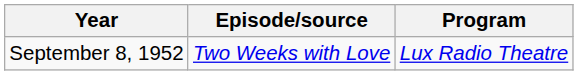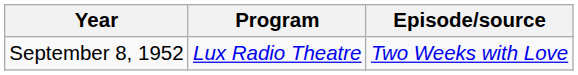 <table class="wikitable">
 <tr>
 <th>Year</th>
+<th>Program</th>
 <th>Episode/source</th>
-<th>Program</th>
 </tr>
 <tr>
 <td>September 8, 1952</td>
+<td><em><a href='#'>Lux Radio Theatre</a></em></td>
 <td><em><a href='#'>Two Weeks with Love</a></em></td>
-<td><em><a href='#'>Lux Radio Theatre</a></em></td>
 </tr>
 </table>
